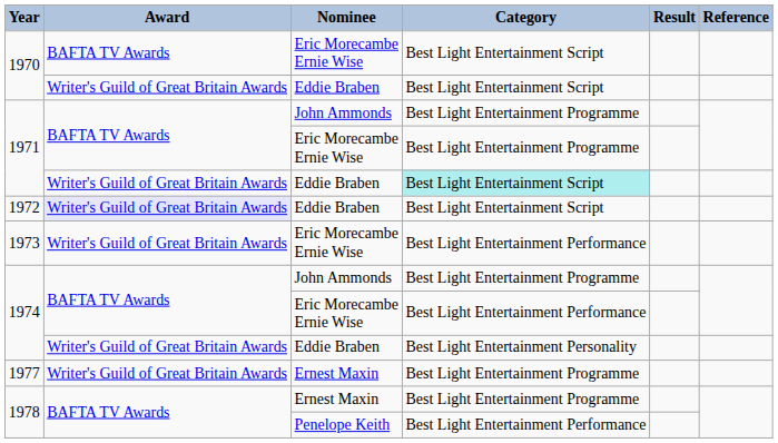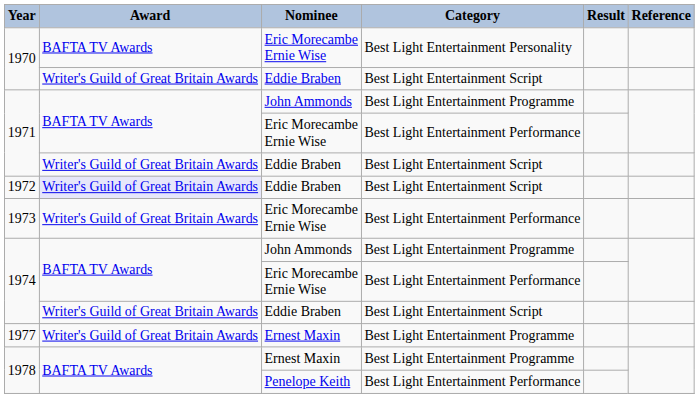 <table class="wikitable" style="font-size:90%">
 <tr style="text-align:center;">
 <th style="background:#B0C4DE;">Year</th>
 <th style="background:#B0C4DE;">Award</th>
 <th style="background:#B0C4DE;">Nominee</th>
 <th style="background:#B0C4DE;">Category</th>
 <th style="background:#B0C4DE;">Result</th>
 <th style="background:#B0C4DE;">Reference</th>
 </tr>
 <tr>
 <td rowspan=2>1970</td>
 <td><a href='#'>BAFTA TV Awards</a></td>
 <td><a href='#'>Eric Morecambe</a><br><a href='#'>Ernie Wise</a></td>
-<td>Best Light Entertainment Script</td>
+<td>Best Light Entertainment Personality</td>
 <td></td>
 <td></td>
 </tr>
 <tr>
 <td><a href='#'>Writer's Guild of Great Britain Awards</a></td>
 <td><a href='#'>Eddie Braben</a></td>
 <td>Best Light Entertainment Script</td>
 <td></td>
 <td></td>
 </tr>
 <tr>
 <td rowspan=3>1971</td>
 <td rowspan=2><a href='#'>BAFTA TV Awards</a></td>
 <td><a href='#'>John Ammonds</a></td>
 <td>Best Light Entertainment Programme</td>
 <td></td>
 <td rowspan=2></td>
 </tr>
 <tr>
 <td>Eric Morecambe<br>Ernie Wise</td>
-<td>Best Light Entertainment Programme</td>
+<td>Best Light Entertainment Performance</td>
 <td></td>
 </tr>
 <tr>
 <td><a href='#'>Writer's Guild of Great Britain Awards</a></td>
 <td>Eddie Braben</td>
-<td style="background: paleturquoise;">Best Light Entertainment Script</td>
+<td>Best Light Entertainment Script</td>
 <td></td>
 <td></td>
 </tr>
 <tr>
 <td>1972</td>
 <td style="background: lavender;"><a href='#'>Writer's Guild of Great Britain Awards</a></td>
 <td>Eddie Braben</td>
 <td>Best Light Entertainment Script</td>
 <td></td>
 <td></td>
 </tr>
 <tr>
 <td>1973</td>
 <td><a href='#'>Writer's Guild of Great Britain Awards</a></td>
 <td>Eric Morecambe<br>Ernie Wise</td>
 <td>Best Light Entertainment Performance</td>
 <td></td>
 <td></td>
 </tr>
 <tr>
 <td rowspan=3>1974</td>
 <td rowspan=2><a href='#'>BAFTA TV Awards</a></td>
 <td>John Ammonds</td>
 <td>Best Light Entertainment Programme</td>
 <td></td>
 <td rowspan=2></td>
 </tr>
 <tr>
 <td>Eric Morecambe<br>Ernie Wise</td>
 <td>Best Light Entertainment Performance</td>
 <td></td>
 </tr>
 <tr>
 <td><a href='#'>Writer's Guild of Great Britain Awards</a></td>
 <td>Eddie Braben</td>
-<td>Best Light Entertainment Personality</td>
+<td>Best Light Entertainment Script</td>
 <td></td>
 <td></td>
 </tr>
 <tr>
 <td>1977</td>
 <td><a href='#'>Writer's Guild of Great Britain Awards</a></td>
 <td><a href='#'>Ernest Maxin</a></td>
 <td>Best Light Entertainment Programme</td>
 <td></td>
 <td></td>
 </tr>
 <tr>
 <td rowspan=2>1978</td>
 <td rowspan=2><a href='#'>BAFTA TV Awards</a></td>
 <td>Ernest Maxin</td>
 <td>Best Light Entertainment Programme</td>
 <td></td>
 <td rowspan=2></td>
 </tr>
 <tr>
 <td><a href='#'>Penelope Keith</a></td>
 <td>Best Light Entertainment Performance</td>
 <td></td>
 </tr>
 </table>
